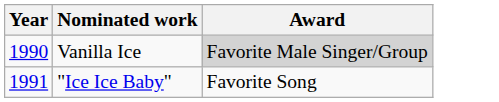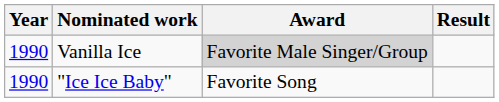 <table class="wikitable">
 <tr>
 <th>Year</th>
 <th>Nominated work</th>
 <th>Award</th>
+<th>Result</th>
 </tr>
 <tr>
 <td align=center><a href='#'>1990</a></td>
 <td>Vanilla Ice</td>
 <td style="background: lightgrey;">Favorite Male Singer/Group</td>
+<td></td>
 </tr>
 <tr>
-<td align=center><a href='#'>1991</a></td>
+<td align=center><a href='#'>1990</a></td>
 <td>"<a href='#'>Ice Ice Baby</a>"</td>
 <td>Favorite Song</td>
+<td></td>
 </tr>
 </table>
